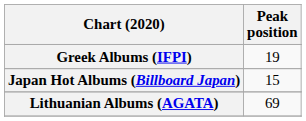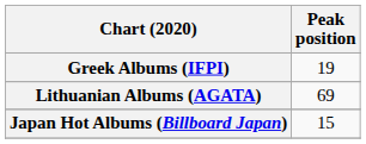 <table class="wikitable sortable plainrowheaders" style="text-align:center">
 <tr>
 <th scope="col">Chart (2020)</th>
 <th scope="col">Peak<br>position</th>
 </tr>
 <tr>
 </tr>
 <tr>
 </tr>
 <tr>
 </tr>
 <tr>
 </tr>
 <tr>
 </tr>
 <tr>
 </tr>
 <tr>
 <th scope="row">Greek Albums (<a href='#'>IFPI</a>)</th>
 <td>19</td>
 </tr>
 <tr>
 </tr>
 <tr>
 </tr>
 <tr>
-<th scope="row">Japan Hot Albums (<em><a href='#'>Billboard Japan</a></em>)</th>
-<td>15</td>
+<th scope="row">Lithuanian Albums (<a href='#'>AGATA</a>)</th>
+<td>69</td>
 </tr>
 <tr>
 </tr>
 <tr>
-<th scope="row">Lithuanian Albums (<a href='#'>AGATA</a>)</th>
-<td>69</td>
+<th scope="row">Japan Hot Albums (<em><a href='#'>Billboard Japan</a></em>)</th>
+<td>15</td>
 </tr>
 <tr>
 </tr>
 <tr>
 </tr>
 <tr>
 </tr>
 <tr>
 </tr>
 <tr>
 </tr>
 <tr>
 </tr>
 </table>
